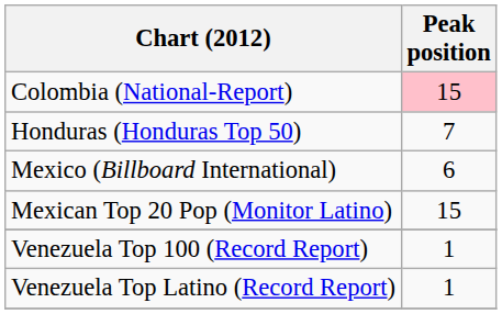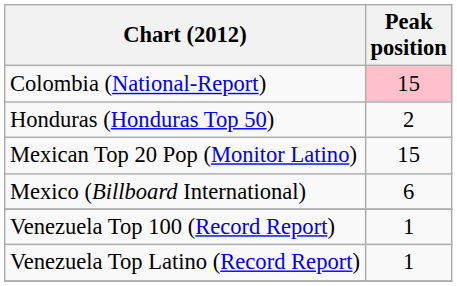 <table class="wikitable sortable" border="1">
 <tr>
 <th>Chart (2012)</th>
 <th>Peak<br>position</th>
 </tr>
 <tr>
 <td>Colombia (<a href='#'>National-Report</a>)</td>
 <td align="center" style="background: pink;">15</td>
 </tr>
 <tr>
 <td>Honduras (<a href='#'>Honduras Top 50</a>)</td>
-<td align="center">7</td>
+<td align="center">2</td>
+</tr>
+<tr>
+<td>Mexican Top 20 Pop (<a href='#'>Monitor Latino</a>)</td>
+<td style="text-align:center;">15</td>
 </tr>
 <tr>
 <td>Mexico (<em>Billboard</em> International)</td>
 <td style="text-align:center;">6</td>
-</tr>
-<tr>
-<td>Mexican Top 20 Pop (<a href='#'>Monitor Latino</a>)</td>
-<td style="text-align:center;">15</td>
 </tr>
 <tr>
 </tr>
 <tr>
 </tr>
 <tr>
 </tr>
 <tr>
 <td>Venezuela Top 100 (<a href='#'>Record Report</a>)</td>
 <td align="center">1</td>
 </tr>
 <tr>
 <td>Venezuela Top Latino (<a href='#'>Record Report</a>)</td>
 <td align="center">1</td>
 </tr>
 <tr>
 </tr>
 </table>
